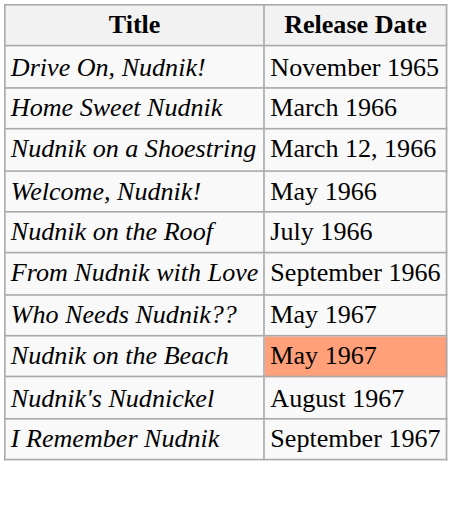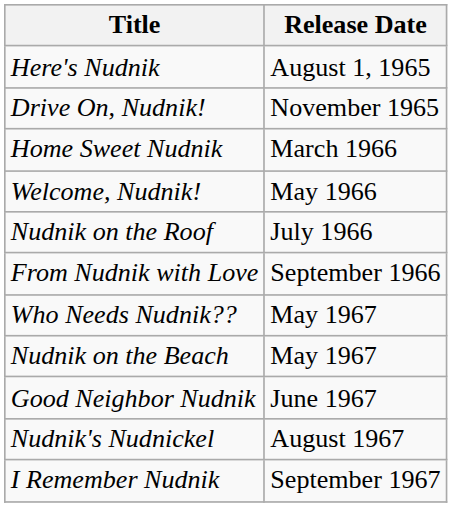 <table class=wikitable>
 <tr>
 <th>Title</th>
 <th>Release Date</th>
+</tr>
+<tr>
+<td><em>Here's Nudnik</em></td>
+<td>August 1, 1965</td>
 </tr>
 <tr>
 <td><em>Drive On, Nudnik!</em></td>
 <td>November 1965</td>
 </tr>
 <tr>
 <td><em>Home Sweet Nudnik</em></td>
 <td>March 1966</td>
-</tr>
-<tr>
-<td><em>Nudnik on a Shoestring</em></td>
-<td>March 12, 1966</td>
 </tr>
 <tr>
 <td><em>Welcome, Nudnik!</em></td>
 <td>May 1966</td>
 </tr>
 <tr>
 <td><em>Nudnik on the Roof</em></td>
 <td>July 1966</td>
 </tr>
 <tr>
 <td><em>From Nudnik with Love</em></td>
 <td>September 1966</td>
 </tr>
 <tr>
 <td><em>Who Needs Nudnik??</em></td>
 <td>May 1967</td>
 </tr>
 <tr>
 <td><em>Nudnik on the Beach</em></td>
-<td style="background: lightsalmon;">May 1967</td>
+<td>May 1967</td>
+</tr>
+<tr>
+<td><em>Good Neighbor Nudnik</em></td>
+<td>June 1967</td>
 </tr>
 <tr>
 <td><em>Nudnik's Nudnickel</em></td>
 <td>August 1967</td>
 </tr>
 <tr>
 <td><em>I Remember Nudnik</em></td>
 <td>September 1967</td>
 </tr>
 </table>
